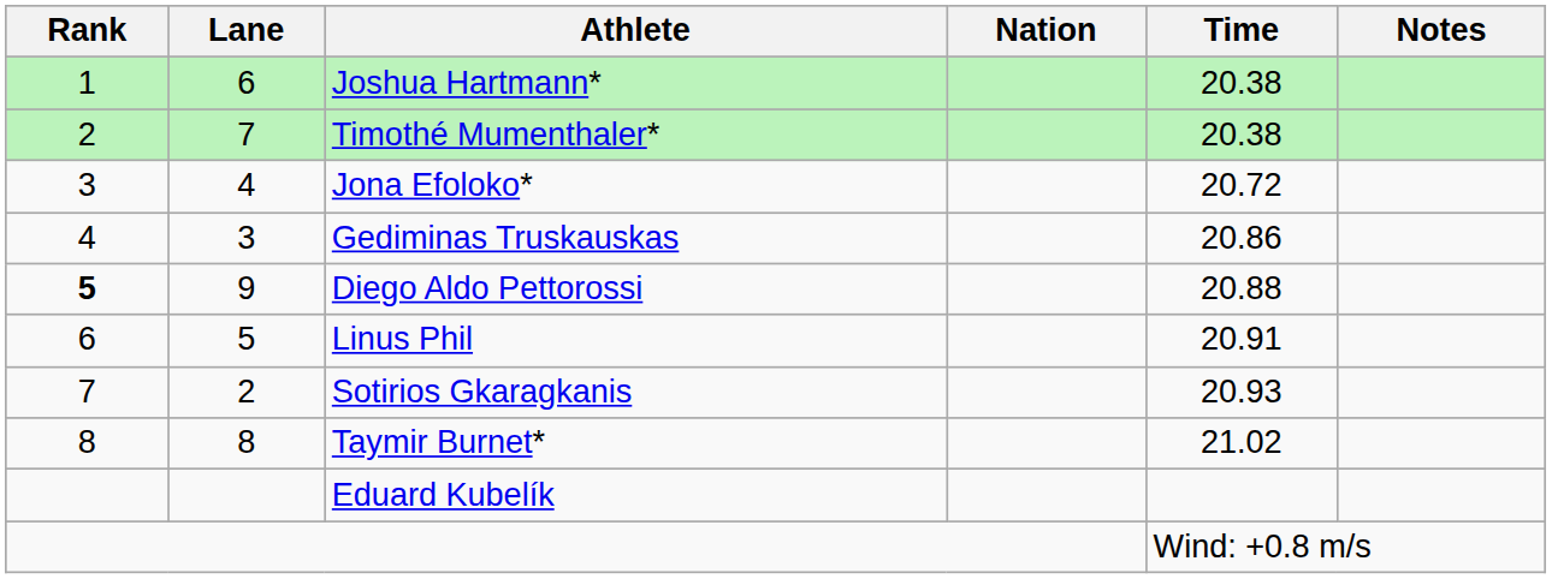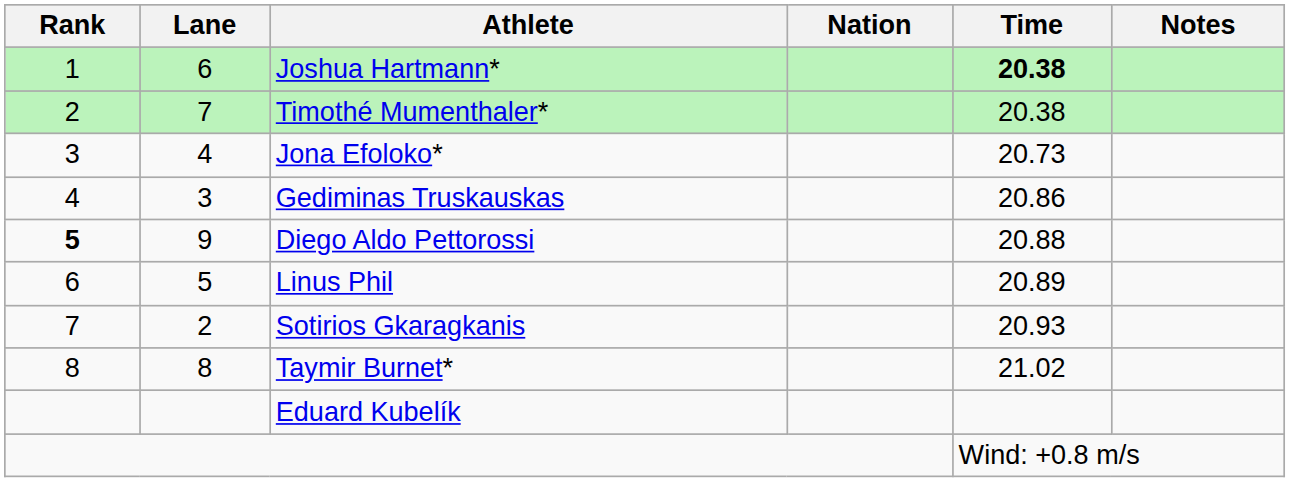 <table class="wikitable sortable" style="text-align:center;width: 60%;">
 <tr>
 <th scope="col">Rank</th>
 <th scope="col">Lane</th>
 <th scope="col">Athlete</th>
 <th scope="col">Nation</th>
 <th scope="col">Time</th>
 <th scope="col">Notes</th>
 </tr>
 <tr bgcolor=bbf3bb>
 <td>1</td>
 <td>6</td>
 <td align=left><a href='#'>Joshua Hartmann</a>*</td>
 <td align=left></td>
-<td>20.38</td>
+<td><strong>20.38</strong></td>
 <td></td>
 </tr>
 <tr bgcolor=bbf3bb>
 <td>2</td>
 <td>7</td>
 <td align=left><a href='#'>Timothé Mumenthaler</a>*</td>
 <td align=left></td>
 <td>20.38</td>
 <td></td>
 </tr>
 <tr>
 <td>3</td>
 <td>4</td>
 <td align=left><a href='#'>Jona Efoloko</a>*</td>
 <td align=left></td>
-<td>20.72</td>
+<td>20.73</td>
 <td></td>
 </tr>
 <tr>
 <td>4</td>
 <td>3</td>
 <td align=left><a href='#'>Gediminas Truskauskas</a></td>
 <td align=left></td>
 <td>20.86</td>
 <td></td>
 </tr>
 <tr>
 <td><strong>5</strong></td>
 <td>9</td>
 <td align=left><a href='#'>Diego Aldo Pettorossi</a></td>
 <td align=left></td>
 <td>20.88</td>
 <td></td>
 </tr>
 <tr>
 <td>6</td>
 <td>5</td>
 <td align=left><a href='#'>Linus Phil</a></td>
 <td align=left></td>
-<td>20.91</td>
+<td>20.89</td>
 <td></td>
 </tr>
 <tr>
 <td>7</td>
 <td>2</td>
 <td align=left><a href='#'>Sotirios Gkaragkanis</a></td>
 <td align=left></td>
 <td>20.93</td>
 <td></td>
 </tr>
 <tr>
 <td>8</td>
 <td>8</td>
 <td align=left><a href='#'>Taymir Burnet</a>*</td>
 <td align=left></td>
 <td>21.02</td>
 <td></td>
 </tr>
 <tr>
 <td></td>
 <td></td>
 <td align=left><a href='#'>Eduard Kubelík</a></td>
 <td align=left></td>
 <td></td>
 <td></td>
 </tr>
 <tr class="sortbottom">
 <td colspan="4"></td>
 <td colspan="2" style="text-align:left;">Wind: +0.8 m/s</td>
 </tr>
 </table>
